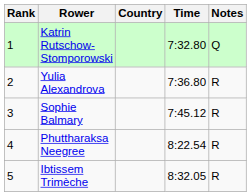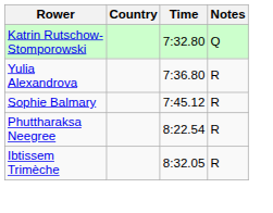 <table class="wikitable sortable" width=50%>
 <tr>
-<th>Rank</th>
 <th>Rower</th>
 <th>Country</th>
 <th>Time</th>
 <th>Notes</th>
 </tr>
 <tr bgcolor=ccffcc>
-<td>1</td>
 <td><a href='#'>Katrin Rutschow-Stomporowski</a></td>
 <td></td>
 <td>7:32.80</td>
 <td>Q</td>
 </tr>
 <tr>
-<td>2</td>
 <td><a href='#'>Yulia Alexandrova</a></td>
 <td></td>
 <td>7:36.80</td>
 <td>R</td>
 </tr>
 <tr>
-<td>3</td>
 <td><a href='#'>Sophie Balmary</a></td>
 <td></td>
 <td>7:45.12</td>
 <td>R</td>
 </tr>
 <tr>
-<td>4</td>
 <td><a href='#'>Phuttharaksa Neegree</a></td>
 <td></td>
 <td>8:22.54</td>
 <td>R</td>
 </tr>
 <tr>
-<td>5</td>
 <td><a href='#'>Ibtissem Trimèche</a></td>
 <td></td>
 <td>8:32.05</td>
 <td>R</td>
 </tr>
 </table>
